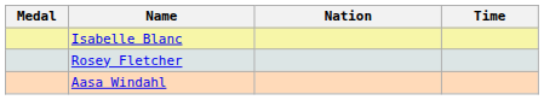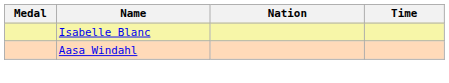 <table class=wikitable style="border:1px solid #AAAAAA;font-size:90%">
 <tr bgcolor="#E4E4E4">
 <th width=50>Medal</th>
 <th width=160>Name</th>
 <th width=160>Nation</th>
 <th width=80>Time</th>
 </tr>
 <tr bgcolor="#F7F6A8">
 <td align="center"></td>
 <td><a href='#'>Isabelle Blanc</a></td>
 <td></td>
 <td align="center"></td>
 </tr>
-<tr bgcolor="#DCE5E5">
-<td align="center"></td>
-<td><a href='#'>Rosey Fletcher</a></td>
-<td></td>
-<td align="center"></td>
-</tr>
 <tr bgcolor="#FFDAB9">
 <td align="center"></td>
 <td><a href='#'>Aasa Windahl</a></td>
 <td></td>
 <td align="center"></td>
 </tr>
 </table>
